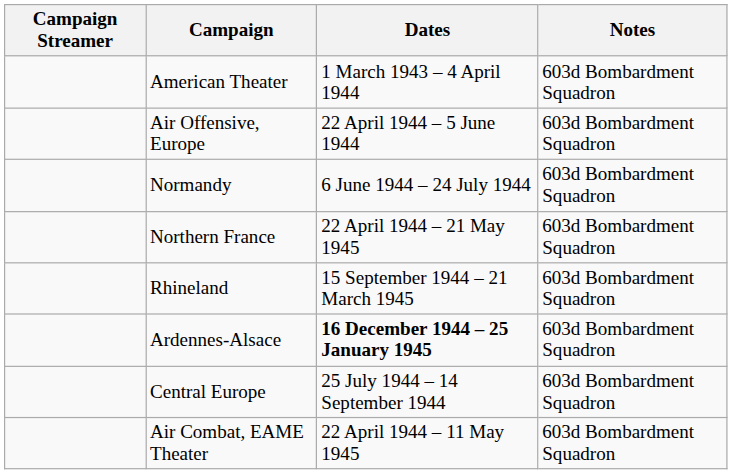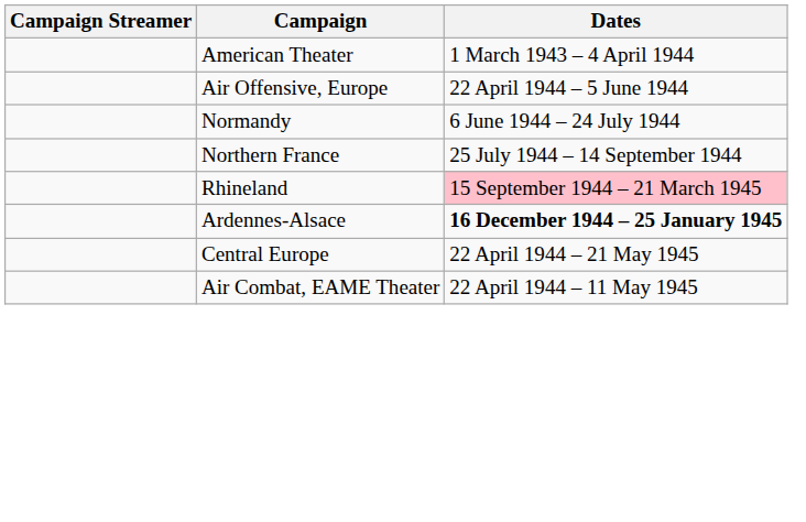 <table class="wikitable">
 <tr>
 <th>Campaign Streamer</th>
 <th>Campaign</th>
 <th>Dates</th>
-<th>Notes</th>
 </tr>
 <tr>
 <td></td>
 <td>American Theater</td>
 <td>1 March 1943 – 4 April 1944</td>
-<td>603d Bombardment Squadron</td>
 </tr>
 <tr>
 <td></td>
 <td>Air Offensive, Europe</td>
 <td>22 April 1944 – 5 June 1944</td>
-<td>603d Bombardment Squadron</td>
 </tr>
 <tr>
 <td></td>
 <td>Normandy</td>
 <td>6 June 1944 – 24 July 1944</td>
-<td>603d Bombardment Squadron</td>
 </tr>
 <tr>
 <td></td>
 <td>Northern France</td>
-<td>22 April 1944 – 21 May 1945</td>
-<td>603d Bombardment Squadron</td>
+<td>25 July 1944 – 14 September 1944</td>
 </tr>
 <tr>
 <td></td>
 <td>Rhineland</td>
-<td>15 September 1944 – 21 March 1945</td>
-<td>603d Bombardment Squadron</td>
+<td style="background: pink;">15 September 1944 – 21 March 1945</td>
 </tr>
 <tr>
 <td></td>
 <td>Ardennes-Alsace</td>
 <td><strong>16 December 1944 – 25 January 1945</strong></td>
-<td>603d Bombardment Squadron</td>
 </tr>
 <tr>
 <td></td>
 <td>Central Europe</td>
-<td>25 July 1944 – 14 September 1944</td>
-<td>603d Bombardment Squadron</td>
+<td>22 April 1944 – 21 May 1945</td>
 </tr>
 <tr>
 <td></td>
 <td>Air Combat, EAME Theater</td>
 <td>22 April 1944 – 11 May 1945</td>
-<td>603d Bombardment Squadron</td>
 </tr>
 </table>
